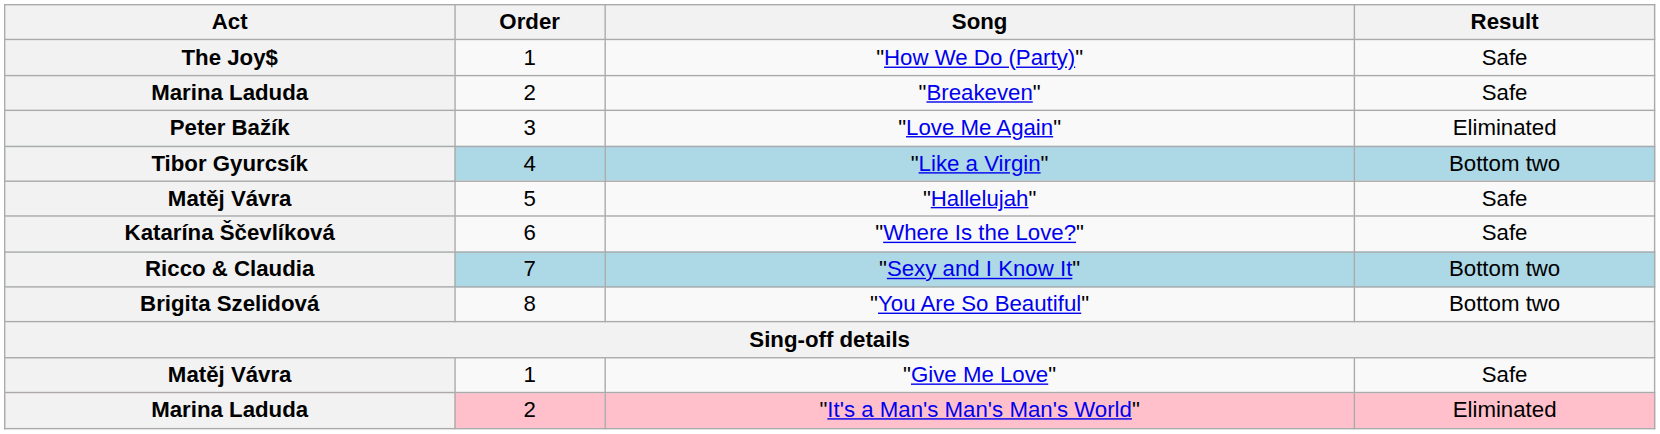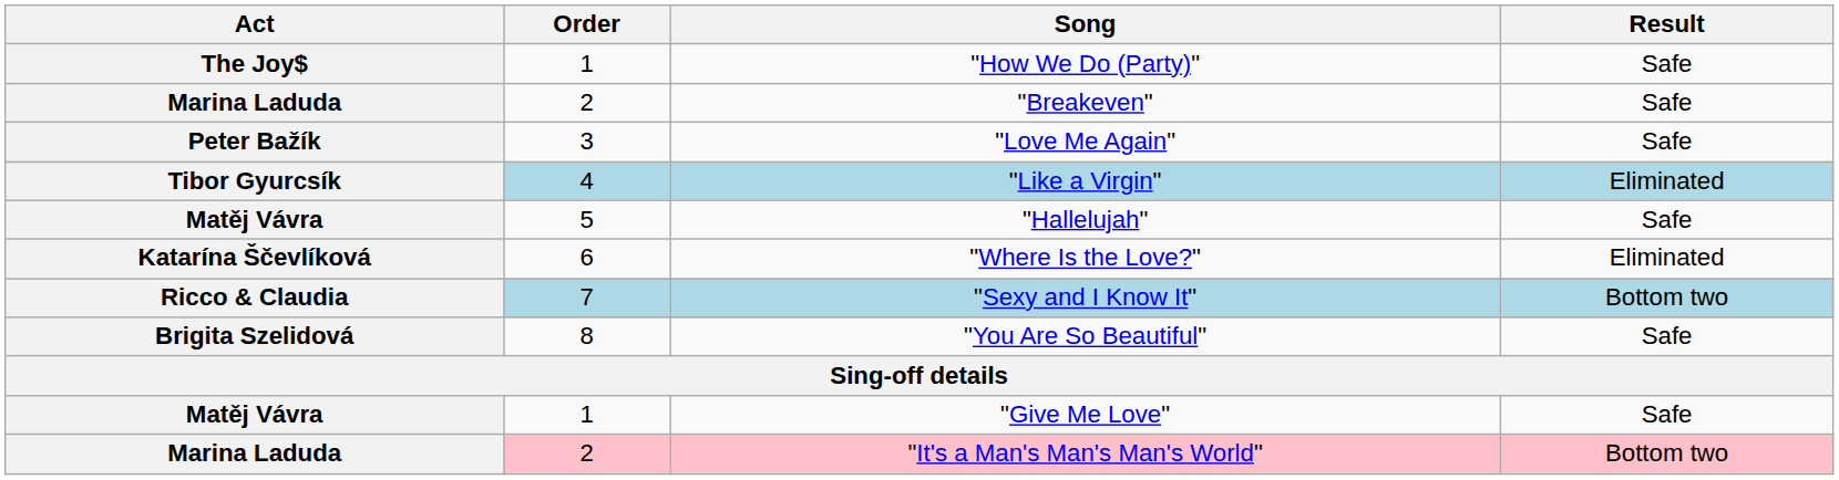 <table class="wikitable plainrowheaders" style="text-align:center; width:75%;">
 <tr>
 <th scope="col" style="width:15%;">Act</th>
 <th scope="col" style="width:05%;">Order</th>
 <th scope="col" style="width:25%;">Song</th>
 <th scope="col" style="width:10%;">Result</th>
 </tr>
 <tr>
 <th scope="row">The Joy$</th>
 <td>1</td>
 <td>"<a href='#'>How We Do (Party)</a>"</td>
 <td>Safe</td>
 </tr>
 <tr>
 <th scope="row">Marina Laduda</th>
 <td>2</td>
 <td>"<a href='#'>Breakeven</a>"</td>
 <td>Safe</td>
 </tr>
 <tr>
 <th scope="row">Peter Bažík</th>
 <td>3</td>
 <td>"<a href='#'>Love Me Again</a>"</td>
-<td>Eliminated</td>
+<td>Safe</td>
 </tr>
 <tr bgcolor="ADD8E6">
 <th scope="row">Tibor Gyurcsík</th>
 <td>4</td>
 <td>"<a href='#'>Like a Virgin</a>"</td>
-<td>Bottom two</td>
+<td>Eliminated</td>
 </tr>
 <tr>
 <th scope="row">Matěj Vávra</th>
 <td>5</td>
 <td>"<a href='#'>Hallelujah</a>"</td>
 <td>Safe</td>
 </tr>
 <tr>
 <th scope="row">Katarína Ščevlíková</th>
 <td>6</td>
 <td>"<a href='#'>Where Is the Love?</a>"</td>
-<td>Safe</td>
+<td>Eliminated</td>
 </tr>
 <tr bgcolor="ADD8E6">
 <th scope="row">Ricco & Claudia</th>
 <td>7</td>
 <td>"<a href='#'>Sexy and I Know It</a>"</td>
 <td>Bottom two</td>
 </tr>
 <tr>
 <th scope="row">Brigita Szelidová</th>
 <td>8</td>
 <td>"<a href='#'>You Are So Beautiful</a>"</td>
-<td>Bottom two</td>
+<td>Safe</td>
 </tr>
 <tr>
 <th colspan="4">Sing-off details</th>
 </tr>
 <tr>
 <th scope="row">Matěj Vávra</th>
 <td>1</td>
 <td>"<a href='#'>Give Me Love</a>"</td>
 <td>Safe</td>
 </tr>
 <tr bgcolor="FFC0CB">
 <th scope="row">Marina Laduda</th>
 <td>2</td>
 <td>"<a href='#'>It's a Man's Man's Man's World</a>"</td>
-<td>Eliminated</td>
+<td>Bottom two</td>
 </tr>
 </table>
